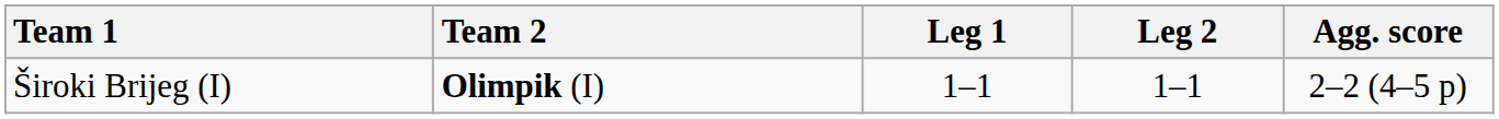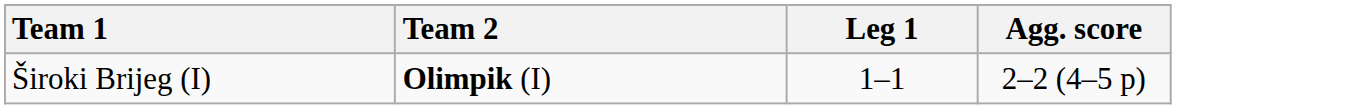 <table class="wikitable">
 <tr>
 <th style="width:195px; text-align:left">Team 1</th>
 <th style="width:195px; text-align:left">Team 2</th>
 <th style="width:92px; text-align:center">Leg 1</th>
-<th style="width:92px; text-align:center">Leg 2</th>
 <th style="width:92px; text-align:center">Agg. score</th>
 </tr>
 <tr>
 <td>Široki Brijeg (I)</td>
 <td><strong>Olimpik</strong> (I)</td>
 <td style="text-align:center">1–1</td>
-<td style="text-align:center">1–1</td>
 <td style="text-align:center">2–2 (4–5 p)</td>
 </tr>
 </table>
